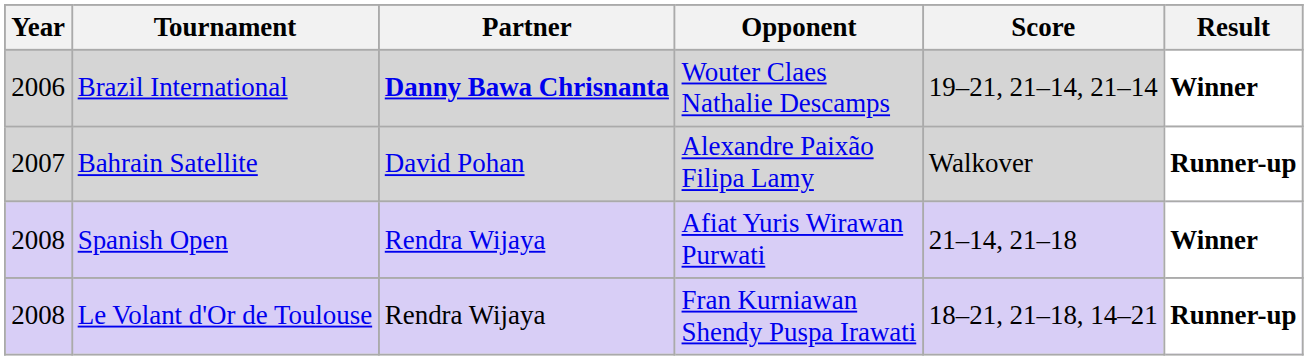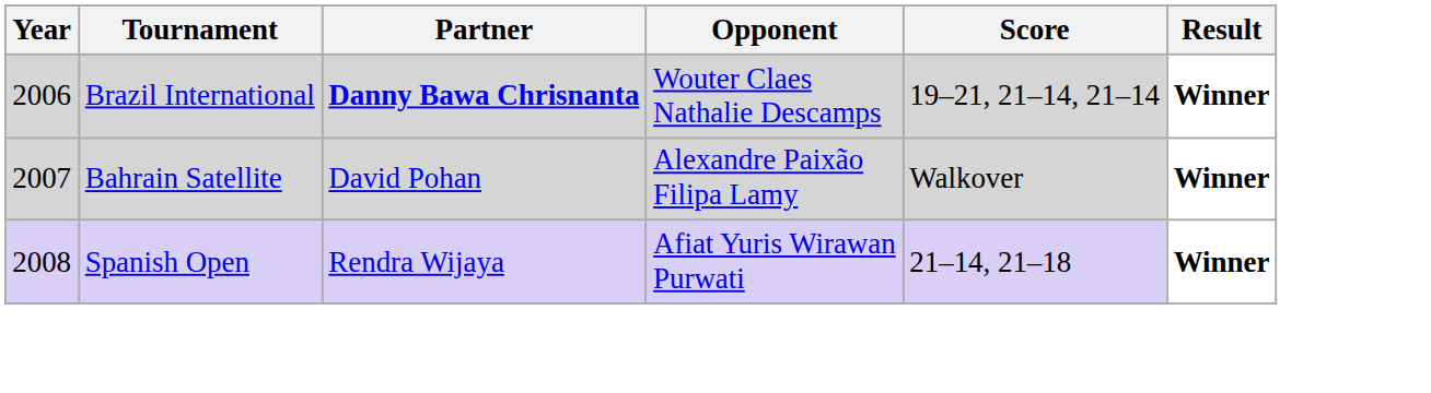 <table class="sortable wikitable" style="font-size: 90%">
 <tr>
 <th>Year</th>
 <th>Tournament</th>
 <th>Partner</th>
 <th>Opponent</th>
 <th>Score</th>
 <th>Result</th>
 </tr>
 <tr style="background:#D5D5D5">
 <td align="center">2006</td>
 <td align="left"><a href='#'>Brazil International</a></td>
 <td align="left"><strong> <a href='#'>Danny Bawa Chrisnanta</a></strong></td>
 <td align="left"> <a href='#'>Wouter Claes</a> <br>  <a href='#'>Nathalie Descamps</a></td>
 <td align="left">19–21, 21–14, 21–14</td>
 <td style="text-align:left; background:white"> <strong>Winner</strong></td>
 </tr>
 <tr style="background:#D5D5D5">
 <td align="center">2007</td>
 <td align="left"><a href='#'>Bahrain Satellite</a></td>
 <td align="left"> <a href='#'>David Pohan</a></td>
 <td align="left"> <a href='#'>Alexandre Paixão</a> <br>  <a href='#'>Filipa Lamy</a></td>
 <td align="left">Walkover</td>
-<td style="text-align:left; background:white"> <strong>Runner-up</strong></td>
+<td style="text-align:left; background:white"> <strong>Winner</strong></td>
 </tr>
 <tr style="background:#D8CEF6">
 <td align="center">2008</td>
 <td align="left"><a href='#'>Spanish Open</a></td>
 <td align="left"> <a href='#'>Rendra Wijaya</a></td>
 <td align="left"> <a href='#'>Afiat Yuris Wirawan</a> <br>  <a href='#'>Purwati</a></td>
 <td align="left">21–14, 21–18</td>
 <td style="text-align:left; background:white"> <strong>Winner</strong></td>
 </tr>
-<tr style="background:#D8CEF6">
-<td align="center">2008</td>
-<td align="left"><a href='#'>Le Volant d'Or de Toulouse</a></td>
-<td align="left"> Rendra Wijaya</td>
-<td align="left"> <a href='#'>Fran Kurniawan</a> <br>  <a href='#'>Shendy Puspa Irawati</a></td>
-<td align="left">18–21, 21–18, 14–21</td>
-<td style="text-align:left; background:white"> <strong>Runner-up</strong></td>
-</tr>
 </table>
